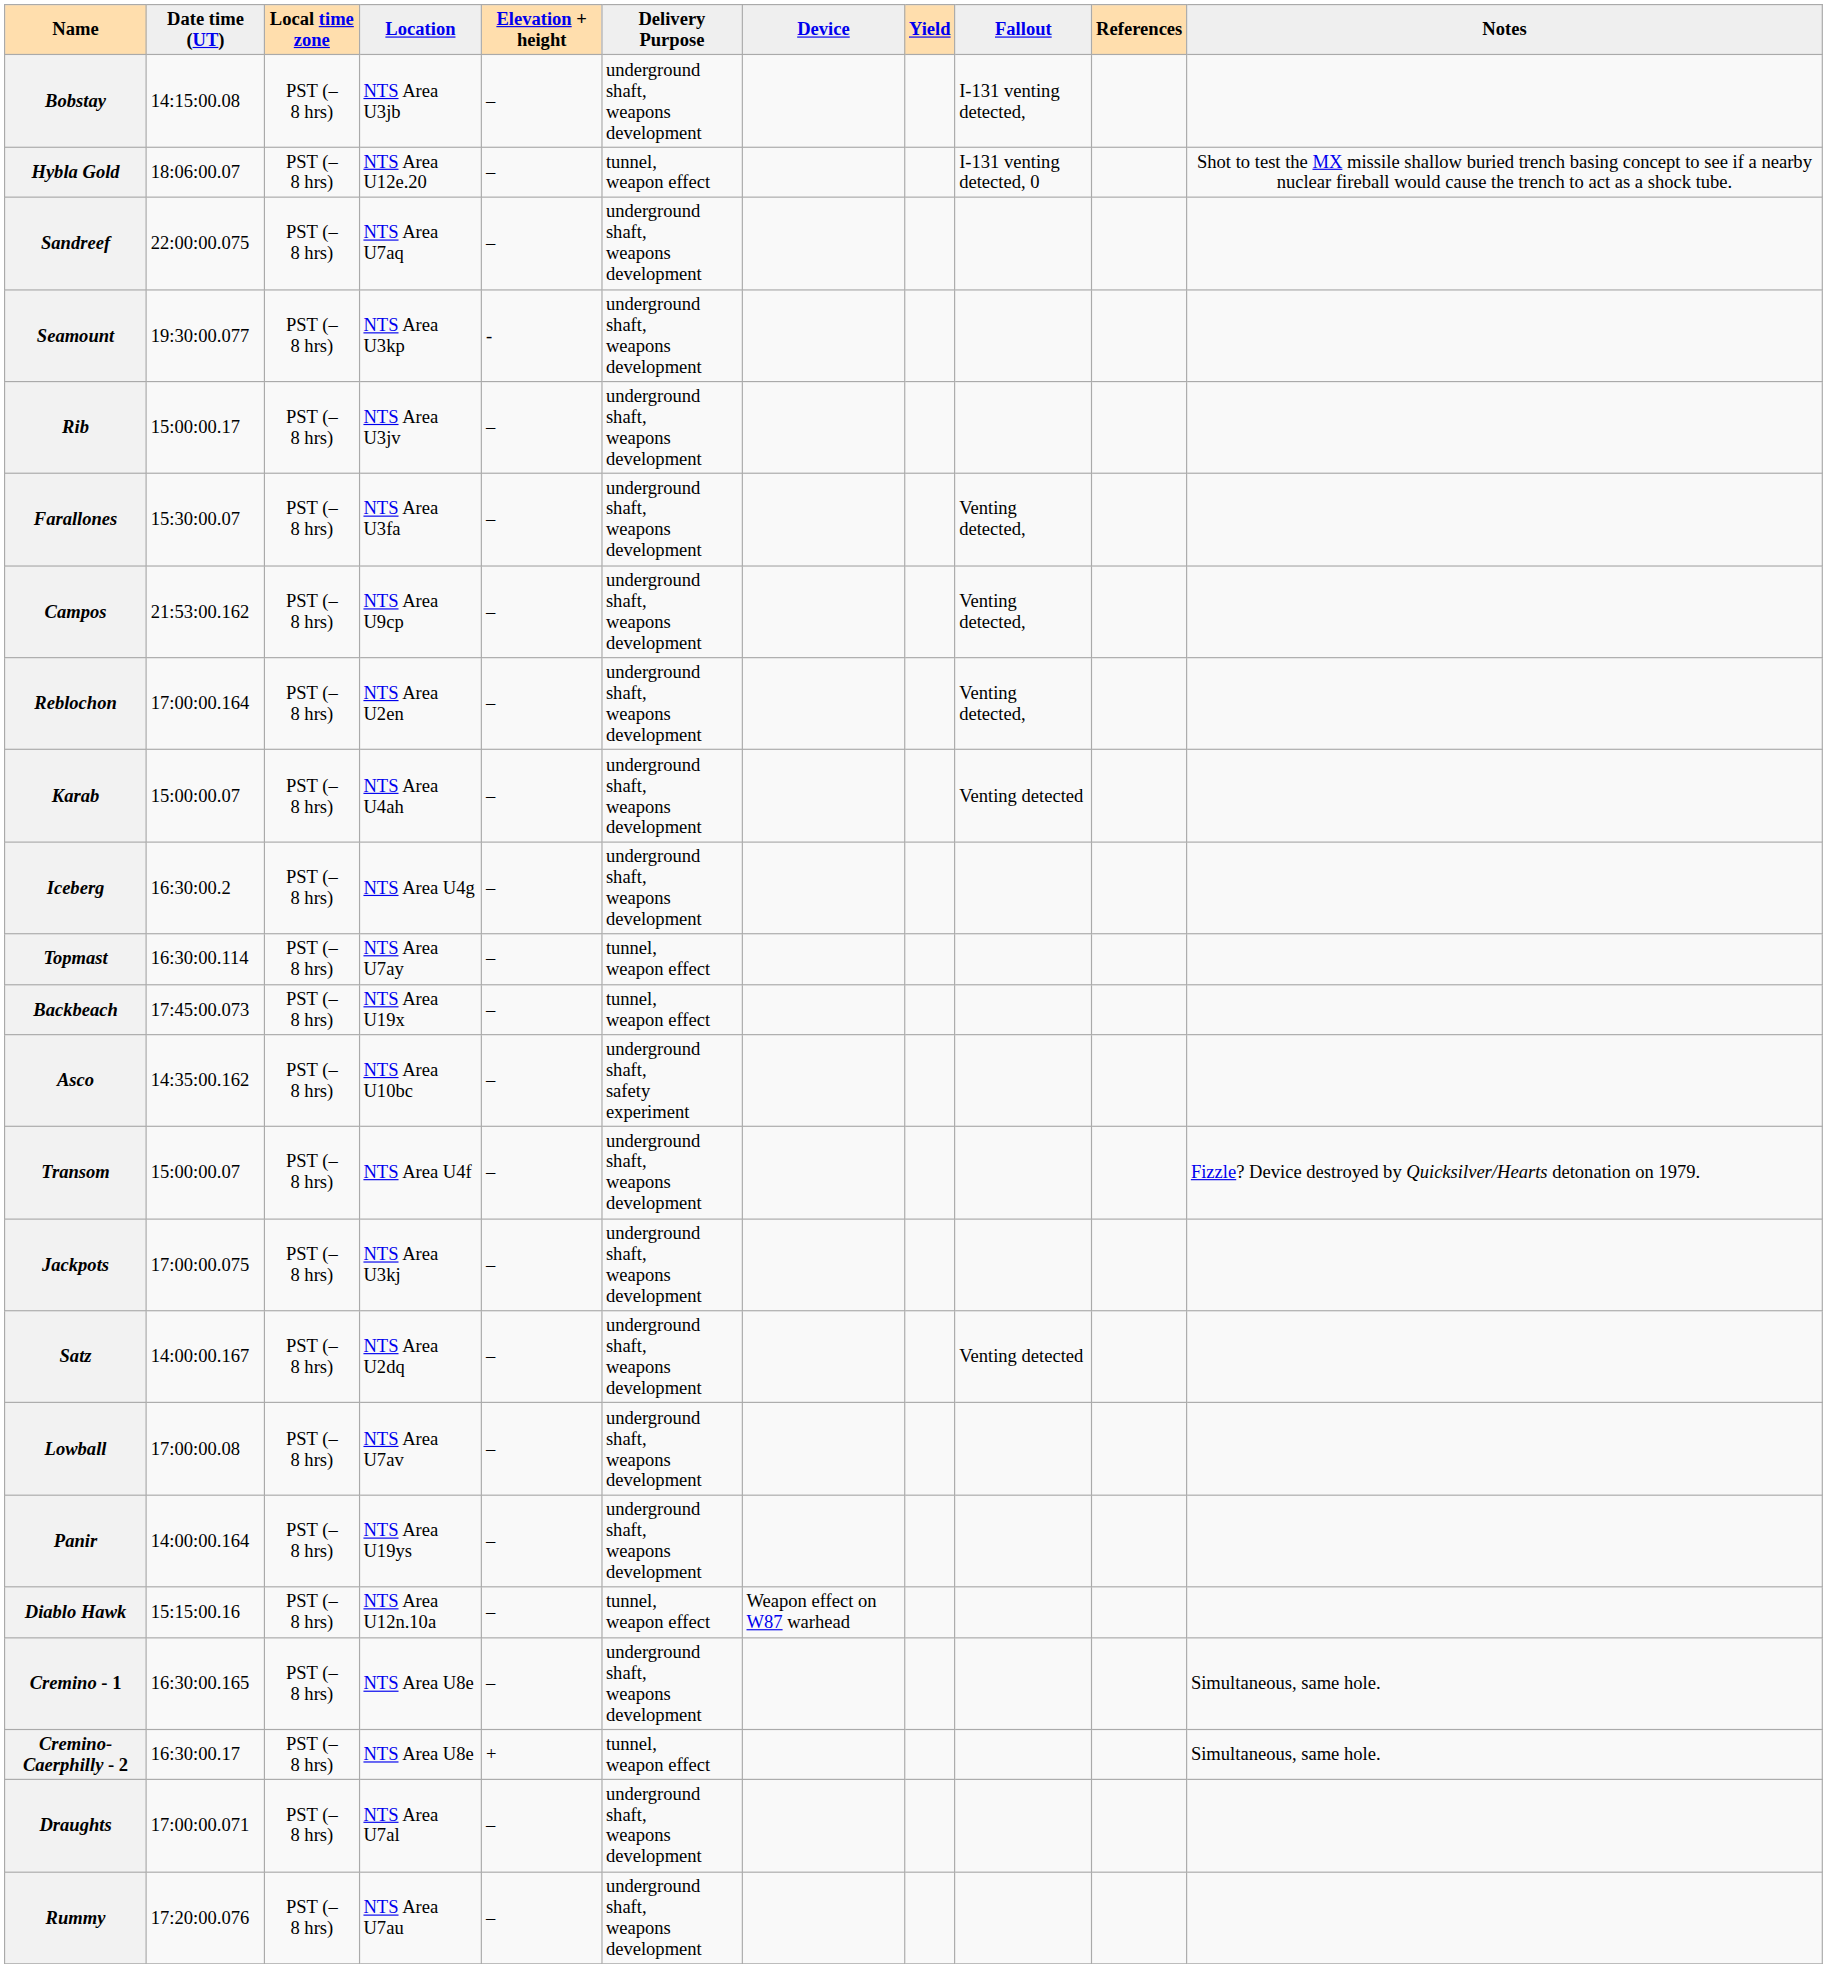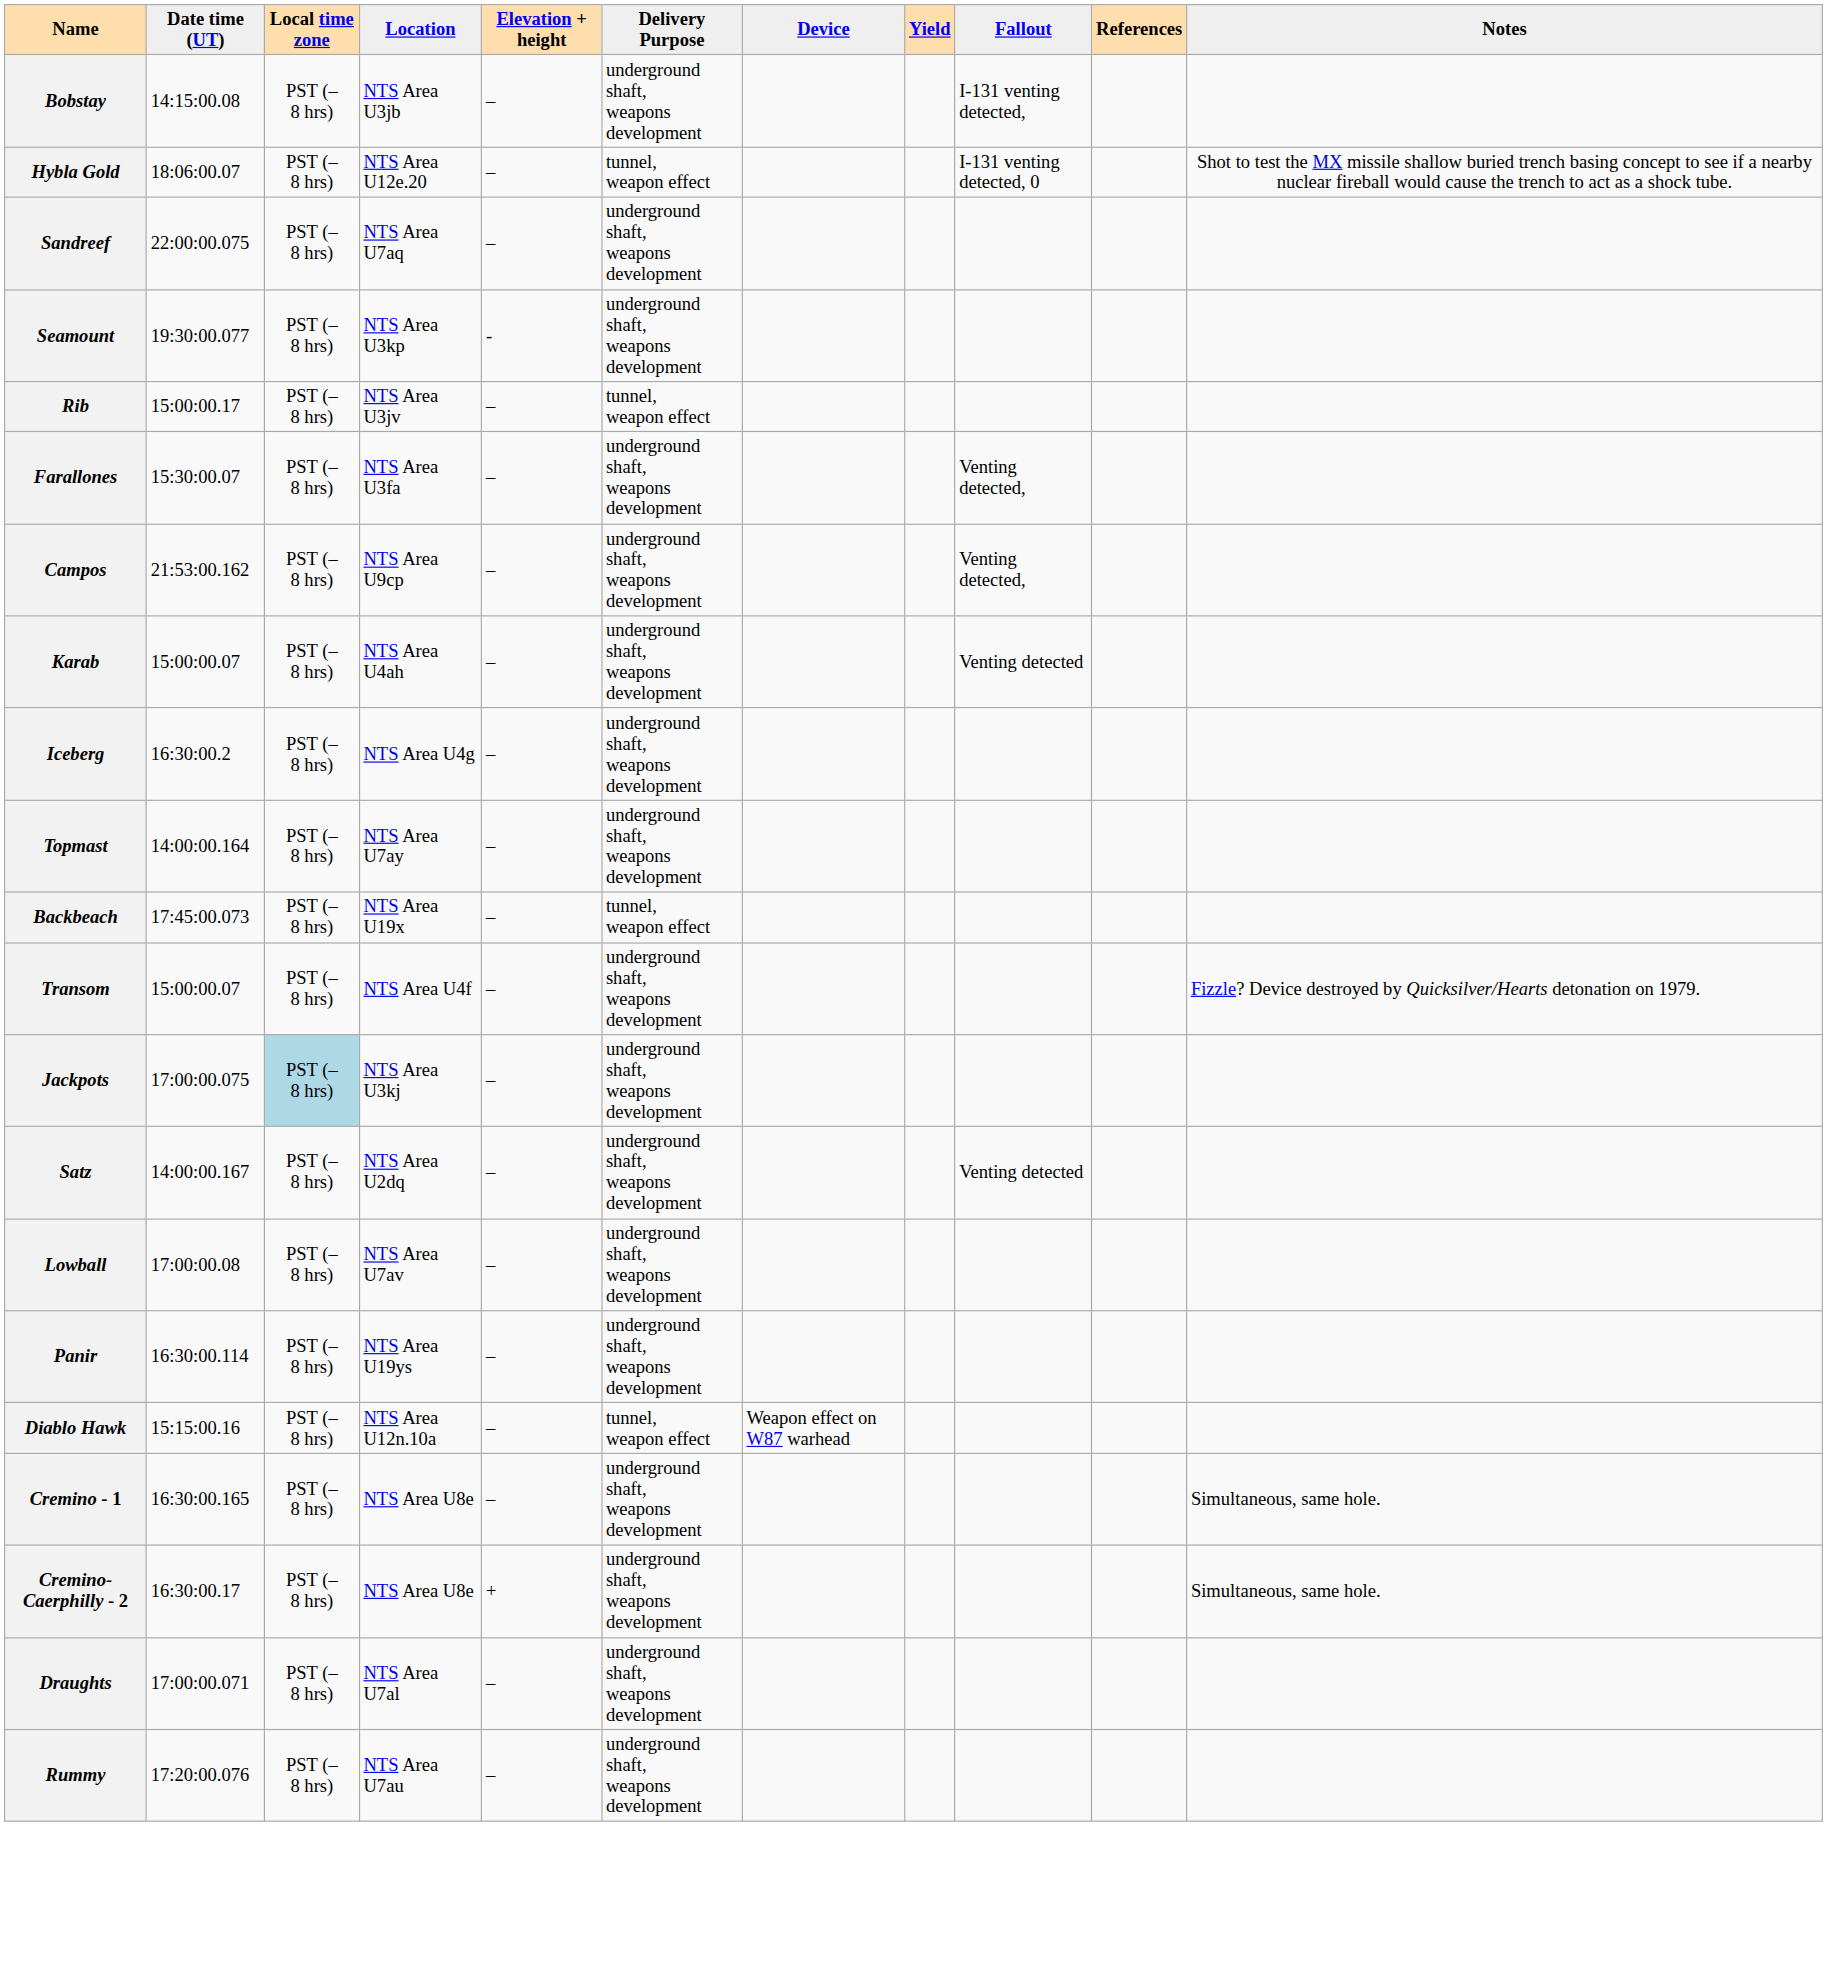 <table class="wikitable sortable">
 <tr>
 <th style="background:#ffdead;">Name </th>
 <th style="background:#efefef;">Date time (<a href='#'>UT</a>)</th>
 <th style="background:#ffdead;">Local <a href='#'>time zone</a></th>
 <th style="background:#efefef;"><a href='#'>Location</a></th>
 <th style="background:#ffdead;"><a href='#'>Elevation</a> + height </th>
 <th style="background:#efefef;">Delivery <br>Purpose </th>
 <th style="background:#efefef;"><a href='#'>Device</a></th>
 <th style="background:#ffdead;"><a href='#'>Yield</a></th>
 <th style="background:#efefef;" class="unsortable"><a href='#'>Fallout</a></th>
 <th style="background:#ffdead;" class="unsortable">References</th>
 <th style="background:#efefef;" class="unsortable">Notes</th>
 </tr>
 <tr>
 <th><em>Bobstay</em></th>
 <td> 14:15:00.08</td>
 <td style="text-align:center;">PST (–8 hrs)<br></td>
 <td><a href='#'>NTS</a> Area U3jb </td>
 <td> – </td>
 <td>underground shaft,<br>weapons development</td>
 <td></td>
 <td style="text-align:center;"></td>
 <td>I-131 venting detected, </td>
 <td></td>
 <td></td>
 </tr>
 <tr>
 <th><em>Hybla Gold</em></th>
 <td> 18:06:00.07</td>
 <td style="text-align:center;">PST (–8 hrs)<br></td>
 <td><a href='#'>NTS</a> Area U12e.20 </td>
 <td> – </td>
 <td>tunnel,<br>weapon effect</td>
 <td></td>
 <td style="text-align:center;"></td>
 <td>I-131 venting detected, 0</td>
 <td></td>
 <td style="text-align:center;">Shot to test the <a href='#'>MX</a> missile shallow buried trench basing concept to see if a nearby nuclear fireball would cause the trench to act as a shock tube.</td>
 </tr>
 <tr>
 <th><em>Sandreef</em></th>
 <td> 22:00:00.075</td>
 <td style="text-align:center;">PST (–8 hrs)<br></td>
 <td><a href='#'>NTS</a> Area U7aq </td>
 <td> – </td>
 <td>underground shaft,<br>weapons development</td>
 <td></td>
 <td style="text-align:center;"></td>
 <td></td>
 <td></td>
 <td></td>
 </tr>
 <tr>
 <th><em>Seamount</em></th>
 <td> 19:30:00.077</td>
 <td style="text-align:center;">PST (–8 hrs)<br></td>
 <td><a href='#'>NTS</a> Area U3kp </td>
 <td> - </td>
 <td>underground shaft,<br>weapons development</td>
 <td></td>
 <td style="text-align:center;"></td>
 <td></td>
 <td></td>
 <td></td>
 </tr>
 <tr>
 <th><em>Rib</em></th>
 <td> 15:00:00.17</td>
 <td style="text-align:center;">PST (–8 hrs)<br></td>
 <td><a href='#'>NTS</a> Area U3jv </td>
 <td> – </td>
-<td>underground shaft,<br>weapons development</td>
+<td>tunnel,<br>weapon effect</td>
 <td></td>
 <td style="text-align:center;"></td>
 <td></td>
 <td></td>
 <td></td>
 </tr>
 <tr>
 <th><em>Farallones</em></th>
 <td> 15:30:00.07</td>
 <td style="text-align:center;">PST (–8 hrs)<br></td>
 <td><a href='#'>NTS</a> Area U3fa </td>
 <td> – </td>
 <td>underground shaft,<br>weapons development</td>
 <td></td>
 <td style="text-align:center;"></td>
 <td>Venting detected, </td>
 <td></td>
 <td></td>
 </tr>
 <tr>
 <th><em>Campos</em></th>
 <td> 21:53:00.162</td>
 <td style="text-align:center;">PST (–8 hrs)<br></td>
 <td><a href='#'>NTS</a> Area U9cp </td>
-<td> – </td>
-<td>underground shaft,<br>weapons development</td>
-<td></td>
-<td style="text-align:center;"></td>
-<td>Venting detected, </td>
-<td></td>
-<td></td>
-</tr>
-<tr>
-<th><em>Reblochon</em></th>
-<td> 17:00:00.164</td>
-<td style="text-align:center;">PST (–8 hrs)<br></td>
-<td><a href='#'>NTS</a> Area U2en </td>
 <td> – </td>
 <td>underground shaft,<br>weapons development</td>
 <td></td>
 <td style="text-align:center;"></td>
 <td>Venting detected, </td>
 <td></td>
 <td></td>
 </tr>
 <tr>
 <th><em>Karab</em></th>
 <td> 15:00:00.07</td>
 <td style="text-align:center;">PST (–8 hrs)<br></td>
 <td><a href='#'>NTS</a> Area U4ah </td>
 <td> – </td>
 <td>underground shaft,<br>weapons development</td>
 <td></td>
 <td style="text-align:center;"></td>
 <td>Venting detected</td>
 <td></td>
 <td></td>
 </tr>
 <tr>
 <th><em>Iceberg</em></th>
 <td> 16:30:00.2</td>
 <td style="text-align:center;">PST (–8 hrs)<br></td>
 <td><a href='#'>NTS</a> Area U4g </td>
 <td> – </td>
 <td>underground shaft,<br>weapons development</td>
 <td></td>
 <td style="text-align:center;"></td>
 <td></td>
 <td></td>
 <td></td>
 </tr>
 <tr>
 <th><em>Topmast</em></th>
-<td> 16:30:00.114</td>
+<td> 14:00:00.164</td>
 <td style="text-align:center;">PST (–8 hrs)<br></td>
 <td><a href='#'>NTS</a> Area U7ay </td>
 <td> – </td>
-<td>tunnel,<br>weapon effect</td>
+<td>underground shaft,<br>weapons development</td>
 <td></td>
 <td style="text-align:center;"></td>
 <td></td>
 <td></td>
 <td></td>
 </tr>
 <tr>
 <th><em>Backbeach</em></th>
 <td> 17:45:00.073</td>
 <td style="text-align:center;">PST (–8 hrs)<br></td>
 <td><a href='#'>NTS</a> Area U19x </td>
 <td> – </td>
 <td>tunnel,<br>weapon effect</td>
-<td></td>
-<td style="text-align:center;"></td>
-<td></td>
-<td></td>
-<td></td>
-</tr>
-<tr>
-<th><em>Asco</em></th>
-<td> 14:35:00.162</td>
-<td style="text-align:center;">PST (–8 hrs)<br></td>
-<td><a href='#'>NTS</a> Area U10bc </td>
-<td> – </td>
-<td>underground shaft,<br>safety experiment</td>
 <td></td>
 <td style="text-align:center;"></td>
 <td></td>
 <td></td>
 <td></td>
 </tr>
 <tr>
 <th><em>Transom</em></th>
 <td> 15:00:00.07</td>
 <td style="text-align:center;">PST (–8 hrs)<br></td>
 <td><a href='#'>NTS</a> Area U4f </td>
 <td> – </td>
 <td>underground shaft,<br>weapons development</td>
 <td></td>
 <td style="text-align:center;"></td>
 <td></td>
 <td></td>
 <td><a href='#'>Fizzle</a>? Device destroyed by <em>Quicksilver/Hearts</em> detonation on 1979.</td>
 </tr>
 <tr>
 <th><em>Jackpots</em></th>
 <td> 17:00:00.075</td>
-<td style="text-align:center;">PST (–8 hrs)<br></td>
+<td style="background: lightblue; text-align:center;">PST (–8 hrs)<br></td>
 <td><a href='#'>NTS</a> Area U3kj </td>
 <td> – </td>
 <td>underground shaft,<br>weapons development</td>
 <td></td>
 <td style="text-align:center;"></td>
 <td></td>
 <td></td>
 <td></td>
 </tr>
 <tr>
 <th><em>Satz</em></th>
 <td> 14:00:00.167</td>
 <td style="text-align:center;">PST (–8 hrs)<br></td>
 <td><a href='#'>NTS</a> Area U2dq </td>
 <td> – </td>
 <td>underground shaft,<br>weapons development</td>
 <td></td>
 <td style="text-align:center;"></td>
 <td>Venting detected</td>
 <td></td>
 <td></td>
 </tr>
 <tr>
 <th><em>Lowball</em></th>
 <td> 17:00:00.08</td>
 <td style="text-align:center;">PST (–8 hrs)<br></td>
 <td><a href='#'>NTS</a> Area U7av </td>
 <td> – </td>
 <td>underground shaft,<br>weapons development</td>
 <td></td>
 <td style="text-align:center;"></td>
 <td></td>
 <td></td>
 <td></td>
 </tr>
 <tr>
 <th><em>Panir</em></th>
-<td> 14:00:00.164</td>
+<td> 16:30:00.114</td>
 <td style="text-align:center;">PST (–8 hrs)<br></td>
 <td><a href='#'>NTS</a> Area U19ys </td>
 <td> – </td>
 <td>underground shaft,<br>weapons development</td>
 <td></td>
 <td style="text-align:center;"></td>
 <td></td>
 <td></td>
 <td></td>
 </tr>
 <tr>
 <th><em>Diablo Hawk</em></th>
 <td> 15:15:00.16</td>
 <td style="text-align:center;">PST (–8 hrs)<br></td>
 <td><a href='#'>NTS</a> Area U12n.10a </td>
 <td> – </td>
 <td>tunnel,<br>weapon effect</td>
 <td>Weapon effect on <a href='#'>W87</a> warhead</td>
 <td style="text-align:center;"></td>
 <td></td>
 <td></td>
 <td></td>
 </tr>
 <tr>
 <th><em>Cremino</em> - 1</th>
 <td> 16:30:00.165</td>
 <td style="text-align:center;">PST (–8 hrs)<br></td>
 <td><a href='#'>NTS</a> Area U8e </td>
 <td> – </td>
 <td>underground shaft,<br>weapons development</td>
 <td></td>
 <td style="text-align:center;"></td>
 <td></td>
 <td></td>
 <td>Simultaneous, same hole.</td>
 </tr>
 <tr>
 <th><em>Cremino-Caerphilly</em> - 2</th>
 <td> 16:30:00.17</td>
 <td style="text-align:center;">PST (–8 hrs)<br></td>
 <td><a href='#'>NTS</a> Area U8e </td>
 <td> +</td>
-<td>tunnel,<br>weapon effect</td>
+<td>underground shaft,<br>weapons development</td>
 <td></td>
 <td style="text-align:center;"></td>
 <td></td>
 <td></td>
 <td>Simultaneous, same hole.</td>
 </tr>
 <tr>
 <th><em>Draughts</em></th>
 <td> 17:00:00.071</td>
 <td style="text-align:center;">PST (–8 hrs)<br></td>
 <td><a href='#'>NTS</a> Area U7al </td>
 <td> – </td>
 <td>underground shaft,<br>weapons development</td>
 <td></td>
 <td style="text-align:center;"></td>
 <td></td>
 <td></td>
 <td></td>
 </tr>
 <tr>
 <th><em>Rummy</em></th>
 <td> 17:20:00.076</td>
 <td style="text-align:center;">PST (–8 hrs)<br></td>
 <td><a href='#'>NTS</a> Area U7au </td>
 <td> – </td>
 <td>underground shaft,<br>weapons development</td>
 <td></td>
 <td style="text-align:center;"></td>
 <td></td>
 <td></td>
 <td></td>
 </tr>
 </table>
